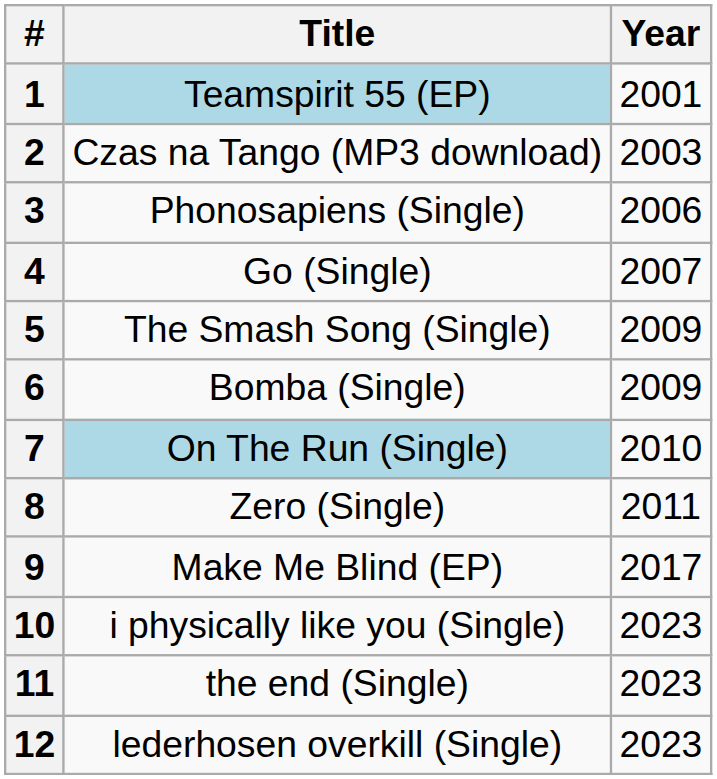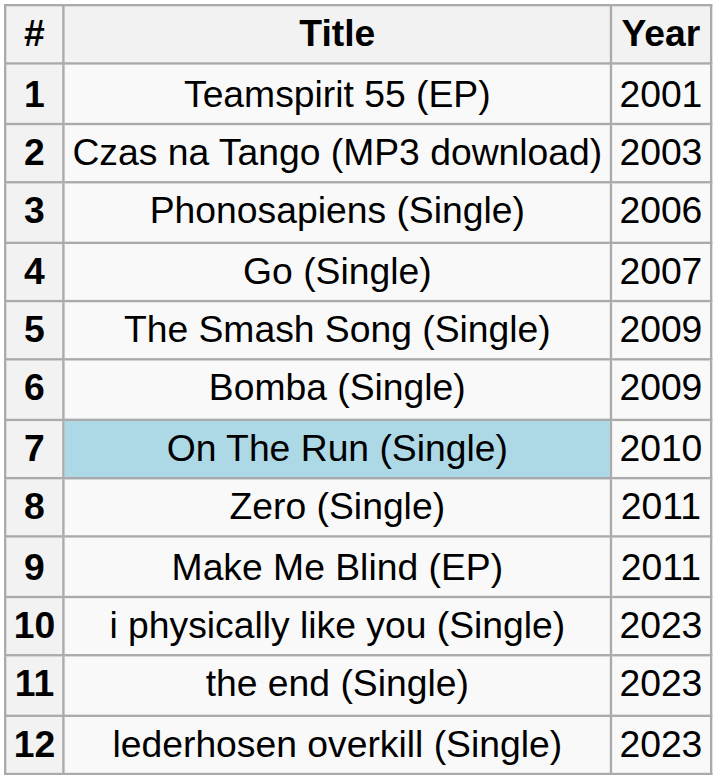 <table class="wikitable" style="text-align:center">
 <tr>
 <th>#</th>
 <th>Title</th>
 <th>Year</th>
 </tr>
 <tr>
 <th>1</th>
-<td style="background: lightblue;">Teamspirit 55 (EP)</td>
+<td>Teamspirit 55 (EP)</td>
 <td>2001</td>
 </tr>
 <tr>
 <th>2</th>
 <td>Czas na Tango (MP3 download)</td>
 <td>2003</td>
 </tr>
 <tr>
 <th>3</th>
 <td>Phonosapiens (Single)</td>
 <td>2006</td>
 </tr>
 <tr>
 <th>4</th>
 <td>Go (Single)</td>
 <td>2007</td>
 </tr>
 <tr>
 <th>5</th>
 <td>The Smash Song (Single)</td>
 <td>2009</td>
 </tr>
 <tr>
 <th>6</th>
 <td>Bomba (Single)</td>
 <td>2009</td>
 </tr>
 <tr>
 <th>7</th>
 <td style="background: lightblue;">On The Run (Single)</td>
 <td>2010</td>
 </tr>
 <tr>
 <th>8</th>
 <td>Zero (Single)</td>
 <td>2011</td>
 </tr>
 <tr>
 <th>9</th>
 <td>Make Me Blind (EP)</td>
-<td>2017</td>
+<td>2011</td>
 </tr>
 <tr>
 <th>10</th>
 <td>i physically like you (Single)</td>
 <td>2023</td>
 </tr>
 <tr>
 <th>11</th>
 <td>the end (Single)</td>
 <td>2023</td>
 </tr>
 <tr>
 <th>12</th>
 <td>lederhosen overkill (Single)</td>
 <td>2023</td>
 </tr>
 <tr>
 </tr>
 </table>
